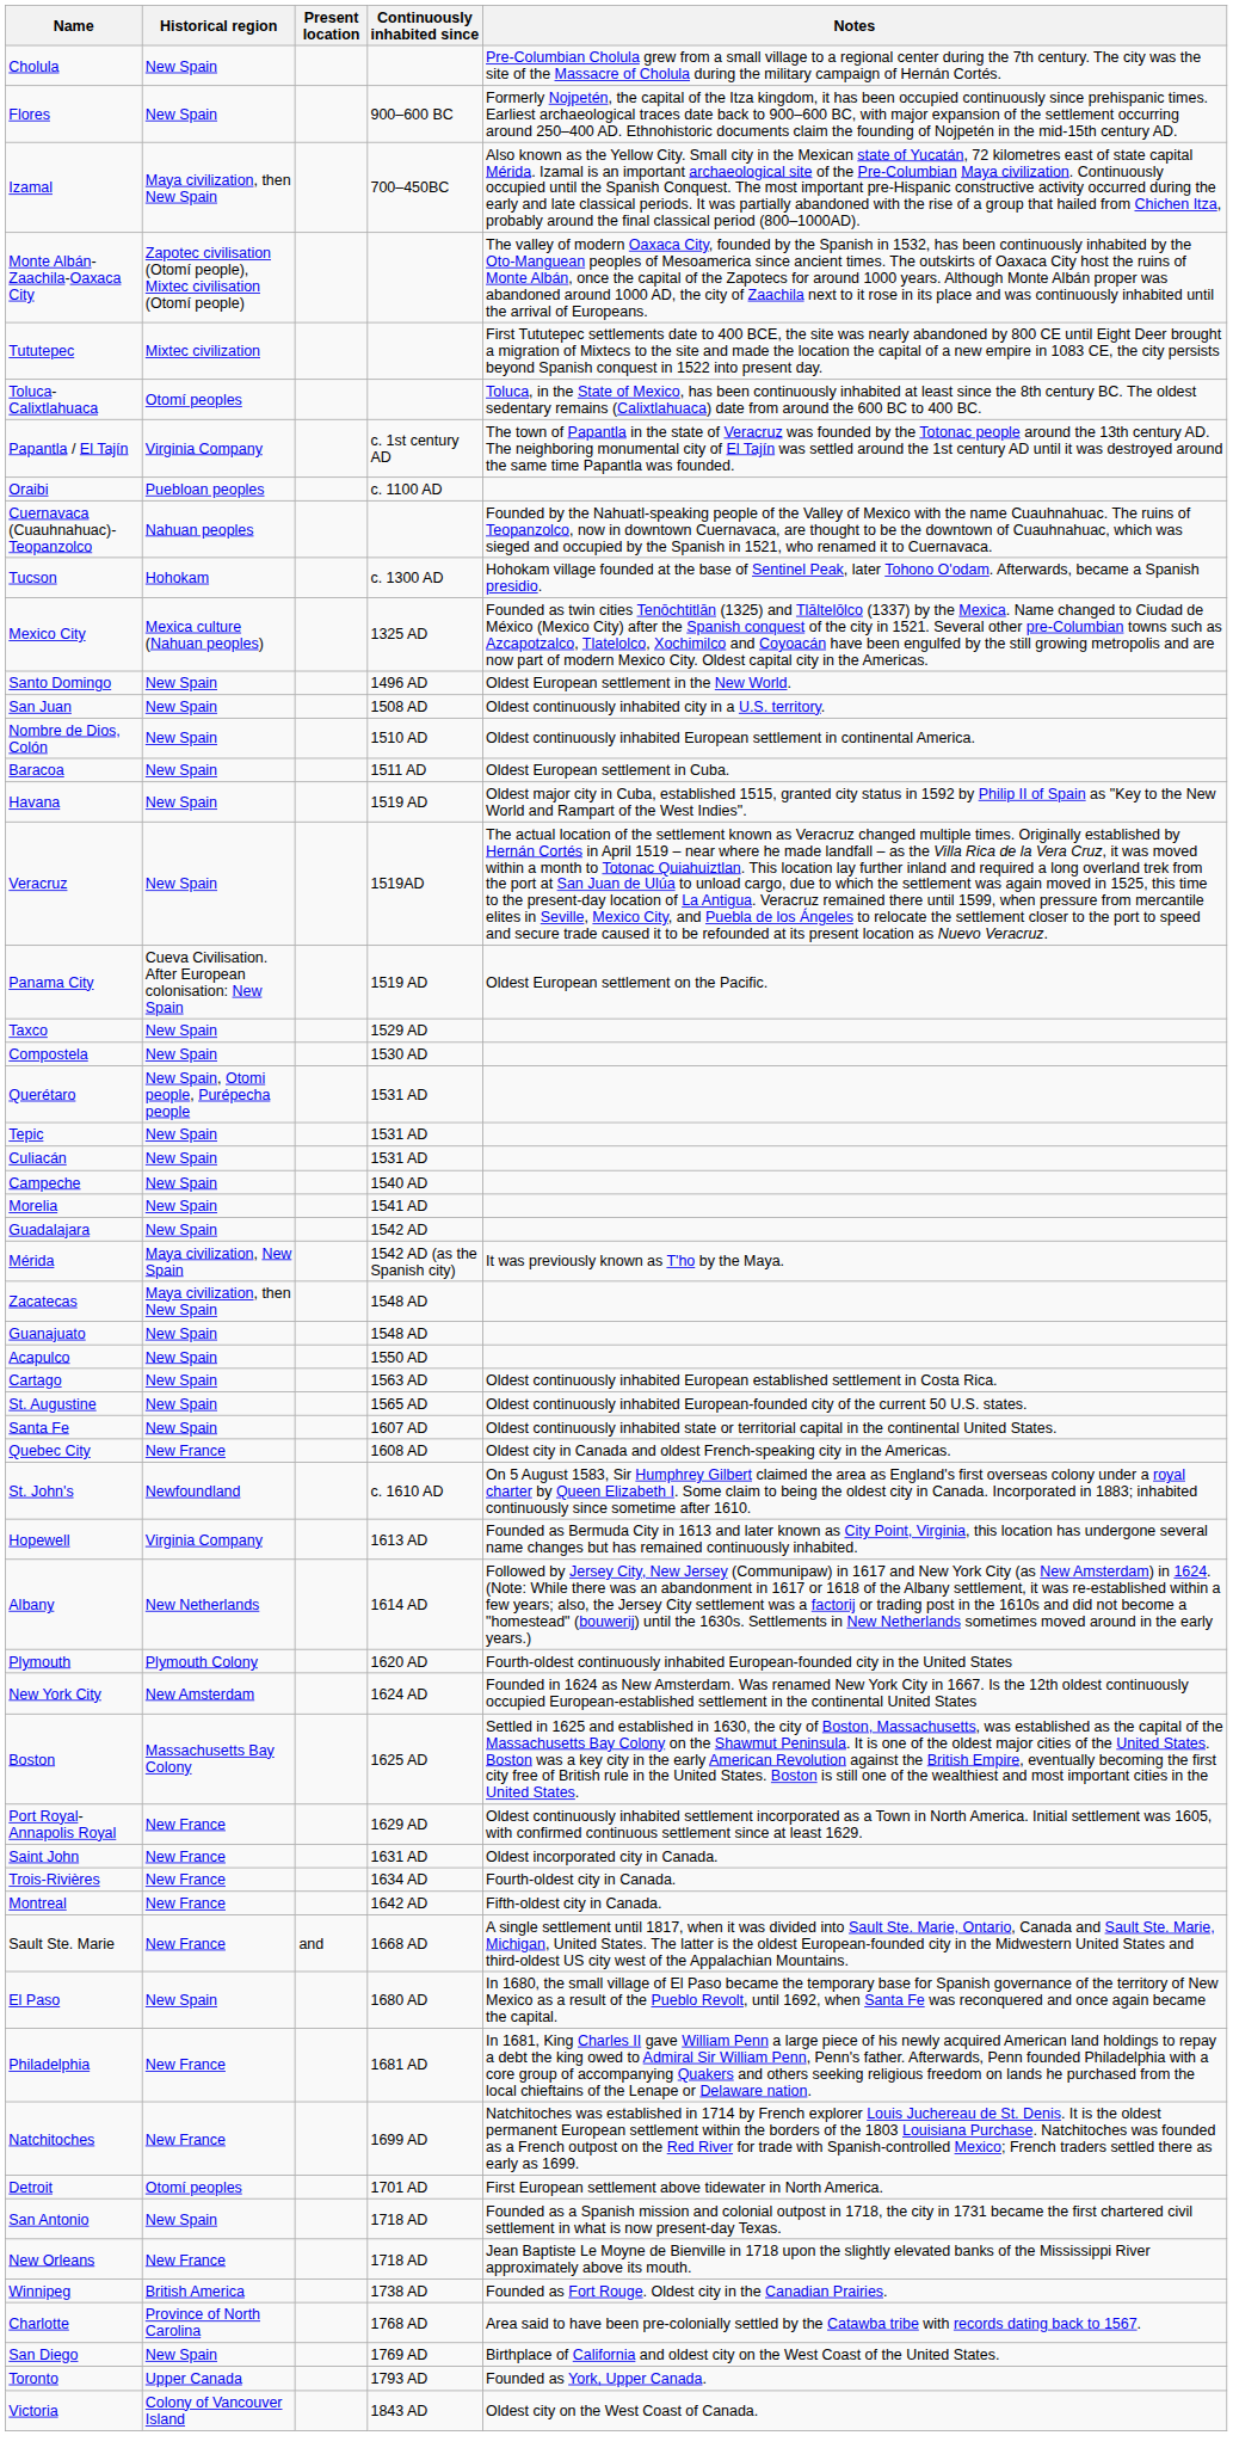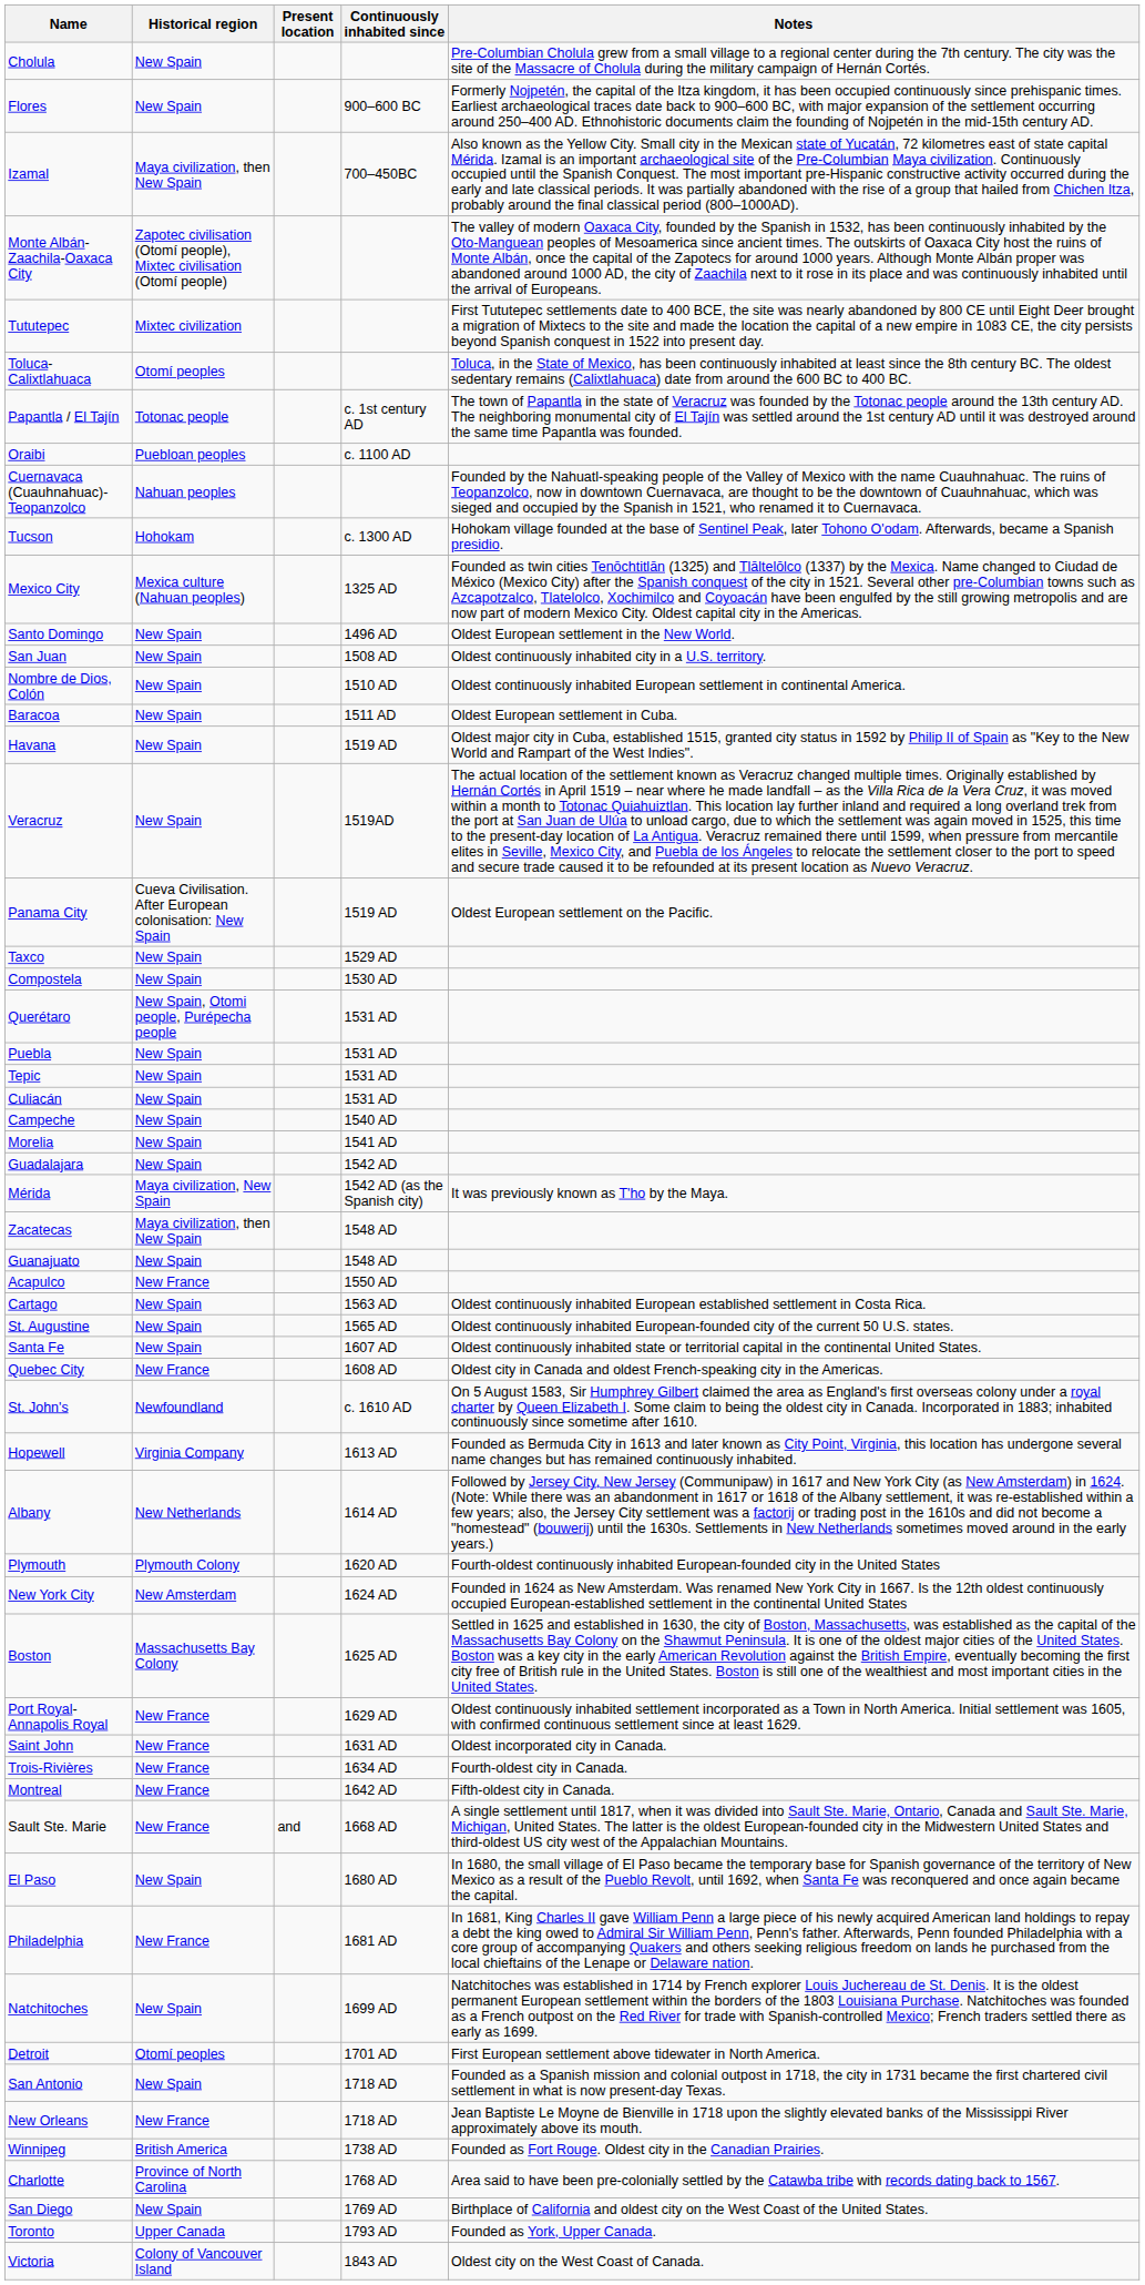 <table class="wikitable sortable" style="font-size:95%">
 <tr>
 <th>Name</th>
 <th>Historical region</th>
 <th>Present location</th>
 <th data-sort-type="number">Continuously<br>inhabited since</th>
 <th class="unsortable">Notes</th>
 </tr>
 <tr>
 <td><a href='#'>Cholula</a></td>
 <td><a href='#'>New Spain</a></td>
 <td></td>
 <td data-sort-value="-1000"></td>
 <td><a href='#'>Pre-Columbian Cholula</a> grew from a small village to a regional center during the 7th century. The city was the site of the <a href='#'>Massacre of Cholula</a> during the military campaign of Hernán Cortés.</td>
 </tr>
 <tr>
 <td><a href='#'>Flores</a></td>
 <td><a href='#'>New Spain</a></td>
 <td></td>
 <td data-sort-value="-900">900–600 BC</td>
 <td>Formerly <a href='#'>Nojpetén</a>, the capital of the Itza kingdom, it has been occupied continuously since prehispanic times. Earliest archaeological traces date back to 900–600 BC, with major expansion of the settlement occurring around 250–400 AD. Ethnohistoric documents claim the founding of Nojpetén in the mid-15th century AD.</td>
 </tr>
 <tr>
 <td><a href='#'>Izamal</a></td>
 <td><a href='#'>Maya civilization</a>, then <a href='#'>New Spain</a></td>
 <td></td>
 <td data-sort-value="-700">700–450BC</td>
 <td>Also known as the Yellow City. Small city in the Mexican <a href='#'>state of Yucatán</a>, 72 kilometres east of state capital <a href='#'>Mérida</a>. Izamal is an important <a href='#'>archaeological site</a> of the <a href='#'>Pre-Columbian</a> <a href='#'>Maya civilization</a>. Continuously occupied until the Spanish Conquest. The most important pre-Hispanic constructive activity occurred during the early and late classical periods. It was partially abandoned with the rise of a group that hailed from <a href='#'>Chichen Itza</a>, probably around the final classical period (800–1000AD).</td>
 </tr>
 <tr>
 <td><a href='#'>Monte Albán</a>-<a href='#'>Zaachila</a>-<a href='#'>Oaxaca City</a></td>
 <td><a href='#'>Zapotec civilisation</a> (Otomí people), <a href='#'>Mixtec civilisation</a> (Otomí people)</td>
 <td></td>
 <td data-sort-value="-500"></td>
 <td>The valley of modern <a href='#'>Oaxaca City</a>, founded by the Spanish in 1532, has been continuously inhabited by the <a href='#'>Oto-Manguean</a> peoples of Mesoamerica since ancient times. The outskirts of Oaxaca City host the ruins of <a href='#'>Monte Albán</a>, once the capital of the Zapotecs for around 1000 years. Although Monte Albán proper was abandoned around 1000 AD, the city of <a href='#'>Zaachila</a> next to it rose in its place and was continuously inhabited until the arrival of Europeans.</td>
 </tr>
 <tr>
 <td><a href='#'>Tututepec</a></td>
 <td><a href='#'>Mixtec civilization</a></td>
 <td></td>
 <td data-sort-value="-400"></td>
 <td>First Tututepec settlements date to 400 BCE, the site was nearly abandoned by 800 CE until Eight Deer brought a migration of Mixtecs to the site and made the location the capital of a new empire in 1083 CE, the city persists beyond Spanish conquest in 1522 into present day.</td>
 </tr>
 <tr>
 <td><a href='#'>Toluca</a>-<a href='#'>Calixtlahuaca</a></td>
 <td><a href='#'>Otomí peoples</a></td>
 <td></td>
 <td data-sort-value="-400"></td>
 <td><a href='#'>Toluca</a>, in the <a href='#'>State of Mexico</a>, has been continuously inhabited  at least since the 8th century BC. The oldest sedentary remains (<a href='#'>Calixtlahuaca</a>) date from around the 600 BC to 400 BC.</td>
 </tr>
 <tr>
 <td><a href='#'>Papantla</a> / <a href='#'>El Tajín</a></td>
-<td><a href='#'>Virginia Company</a></td>
+<td><a href='#'>Totonac people</a></td>
 <td></td>
 <td data-sort-value="100">c. 1st century AD</td>
 <td>The town of <a href='#'>Papantla</a> in the state of <a href='#'>Veracruz</a> was founded by the <a href='#'>Totonac people</a> around the 13th century AD. The neighboring monumental city of <a href='#'>El Tajín</a> was settled around the 1st century AD until it was destroyed around the same time Papantla was founded.</td>
 </tr>
 <tr>
 <td><a href='#'>Oraibi</a></td>
 <td><a href='#'>Puebloan peoples</a></td>
 <td></td>
 <td data-sort-value="1100">c. 1100 AD</td>
 <td></td>
 </tr>
 <tr>
 <td><a href='#'>Cuernavaca</a> (Cuauhnahuac)-<a href='#'>Teopanzolco</a></td>
 <td><a href='#'>Nahuan peoples</a></td>
 <td></td>
 <td></td>
 <td>Founded by the Nahuatl-speaking people of the Valley of Mexico with the name Cuauhnahuac. The ruins of <a href='#'>Teopanzolco</a>, now in downtown Cuernavaca, are thought to be the downtown of Cuauhnahuac, which was sieged and occupied by the Spanish in 1521, who renamed it to Cuernavaca.</td>
 </tr>
 <tr>
 <td><a href='#'>Tucson</a></td>
 <td><a href='#'>Hohokam</a></td>
 <td></td>
 <td data-sort-value="1300">c. 1300 AD</td>
 <td>Hohokam village founded at the base of <a href='#'>Sentinel Peak</a>, later <a href='#'>Tohono O'odam</a>. Afterwards, became a Spanish <a href='#'>presidio</a>.</td>
 </tr>
 <tr>
 <td><a href='#'>Mexico City</a></td>
 <td><a href='#'>Mexica culture</a> (<a href='#'>Nahuan peoples</a>)</td>
 <td></td>
 <td>1325 AD</td>
 <td>Founded as twin cities <a href='#'>Tenōchtitlān</a> (1325) and <a href='#'>Tlāltelōlco</a> (1337) by the <a href='#'>Mexica</a>. Name changed to Ciudad de México (Mexico City) after the <a href='#'>Spanish conquest</a> of the city in 1521. Several other <a href='#'>pre-Columbian</a> towns such as <a href='#'>Azcapotzalco</a>, <a href='#'>Tlatelolco</a>, <a href='#'>Xochimilco</a> and <a href='#'>Coyoacán</a> have been engulfed by the still growing metropolis and are now part of modern Mexico City. Oldest capital city in the Americas.</td>
 </tr>
 <tr>
 <td><a href='#'>Santo Domingo</a></td>
 <td><a href='#'>New Spain</a></td>
 <td></td>
 <td>1496 AD</td>
 <td>Oldest European settlement in the <a href='#'>New World</a>.</td>
 </tr>
 <tr>
 <td><a href='#'>San Juan</a></td>
 <td><a href='#'>New Spain</a></td>
 <td></td>
 <td>1508 AD</td>
 <td>Oldest continuously inhabited city in a <a href='#'>U.S. territory</a>.</td>
 </tr>
 <tr>
 <td><a href='#'>Nombre de Dios, Colón</a></td>
 <td><a href='#'>New Spain</a></td>
 <td></td>
 <td>1510 AD</td>
 <td>Oldest continuously inhabited European settlement in continental America.</td>
 </tr>
 <tr>
 <td><a href='#'>Baracoa</a></td>
 <td><a href='#'>New Spain</a></td>
 <td></td>
 <td>1511 AD</td>
 <td>Oldest European settlement in Cuba.</td>
 </tr>
 <tr>
 <td><a href='#'>Havana</a></td>
 <td><a href='#'>New Spain</a></td>
 <td></td>
 <td>1519 AD</td>
 <td>Oldest major city in Cuba, established 1515, granted city status in 1592 by <a href='#'>Philip II of Spain</a> as "Key to the New World and Rampart of the West Indies".</td>
 </tr>
 <tr>
 <td><a href='#'>Veracruz</a></td>
 <td><a href='#'>New Spain</a></td>
 <td></td>
 <td>1519AD</td>
 <td>The actual location of the settlement known as Veracruz changed multiple times. Originally established by <a href='#'>Hernán Cortés</a> in April 1519 – near where he made landfall – as the <em>Villa Rica de la Vera Cruz</em>, it was moved within a month to <a href='#'>Totonac Quiahuiztlan</a>. This location lay further inland and required a long overland trek from the port at <a href='#'>San Juan de Ulúa</a> to unload cargo, due to which the settlement was again moved in 1525, this time to the present-day location of <a href='#'>La Antigua</a>. Veracruz remained there until 1599, when pressure from mercantile elites in <a href='#'>Seville</a>, <a href='#'>Mexico City</a>, and <a href='#'>Puebla de los Ángeles</a> to relocate the settlement closer to the port to speed and secure trade caused it to be refounded at its present location as <em>Nuevo Veracruz</em>.</td>
 </tr>
 <tr>
 <td><a href='#'>Panama City</a></td>
 <td>Cueva Civilisation. After European colonisation: <a href='#'>New Spain</a></td>
 <td></td>
 <td>1519 AD</td>
 <td>Oldest European settlement on the Pacific.</td>
 </tr>
 <tr>
 <td><a href='#'>Taxco</a></td>
 <td><a href='#'>New Spain</a></td>
 <td></td>
 <td>1529 AD</td>
 <td></td>
 </tr>
 <tr>
 <td><a href='#'>Compostela</a></td>
 <td><a href='#'>New Spain</a></td>
 <td></td>
 <td>1530 AD</td>
 <td></td>
 </tr>
 <tr>
 <td><a href='#'>Querétaro</a></td>
 <td><a href='#'>New Spain</a>, <a href='#'>Otomi people</a>, <a href='#'>Purépecha people</a></td>
 <td></td>
 <td>1531 AD</td>
 <td></td>
 </tr>
 <tr>
+<td><a href='#'>Puebla</a></td>
+<td><a href='#'>New Spain</a></td>
+<td></td>
+<td>1531 AD</td>
+<td></td>
+</tr>
+<tr>
 <td><a href='#'>Tepic</a></td>
 <td><a href='#'>New Spain</a></td>
 <td></td>
 <td>1531 AD</td>
 <td></td>
 </tr>
 <tr>
 <td><a href='#'>Culiacán</a></td>
 <td><a href='#'>New Spain</a></td>
 <td></td>
 <td>1531 AD</td>
 <td></td>
 </tr>
 <tr>
 <td><a href='#'>Campeche</a></td>
 <td><a href='#'>New Spain</a></td>
 <td></td>
 <td>1540 AD</td>
 <td></td>
 </tr>
 <tr>
 <td><a href='#'>Morelia</a></td>
 <td><a href='#'>New Spain</a></td>
 <td></td>
 <td>1541 AD</td>
 <td></td>
 </tr>
 <tr>
 <td><a href='#'>Guadalajara</a></td>
 <td><a href='#'>New Spain</a></td>
 <td></td>
 <td>1542 AD</td>
 <td></td>
 </tr>
 <tr>
 <td><a href='#'>Mérida</a></td>
 <td><a href='#'>Maya civilization</a>, <a href='#'>New Spain</a></td>
 <td></td>
 <td>1542 AD (as the Spanish city)</td>
 <td>It was previously known as <a href='#'>T'ho</a> by the Maya.</td>
 </tr>
 <tr>
 <td><a href='#'>Zacatecas</a></td>
 <td><a href='#'>Maya civilization</a>, then <a href='#'>New Spain</a></td>
 <td></td>
 <td>1548 AD</td>
 <td></td>
 </tr>
 <tr>
 <td><a href='#'>Guanajuato</a></td>
 <td><a href='#'>New Spain</a></td>
 <td></td>
 <td>1548 AD</td>
 <td></td>
 </tr>
 <tr>
 <td><a href='#'>Acapulco</a></td>
-<td><a href='#'>New Spain</a></td>
+<td><a href='#'>New France</a></td>
 <td></td>
 <td>1550 AD</td>
 <td></td>
 </tr>
 <tr>
 <td><a href='#'>Cartago</a></td>
 <td><a href='#'>New Spain</a></td>
 <td></td>
 <td>1563 AD</td>
 <td>Oldest continuously inhabited European established settlement in Costa Rica.</td>
 </tr>
 <tr>
 <td><a href='#'>St. Augustine</a></td>
 <td><a href='#'>New Spain</a></td>
 <td></td>
 <td>1565 AD</td>
 <td>Oldest continuously inhabited European-founded city of the current 50 U.S. states.</td>
 </tr>
 <tr>
 <td><a href='#'>Santa Fe</a></td>
 <td><a href='#'>New Spain</a></td>
 <td></td>
 <td>1607 AD</td>
 <td>Oldest continuously inhabited state or territorial capital in the continental United States.</td>
 </tr>
 <tr>
 <td><a href='#'>Quebec City</a></td>
 <td><a href='#'>New France</a></td>
 <td></td>
 <td>1608 AD</td>
 <td>Oldest city in Canada and oldest French-speaking city in the Americas.</td>
 </tr>
 <tr>
 <td><a href='#'>St. John's</a></td>
 <td><a href='#'>Newfoundland</a></td>
 <td></td>
 <td data-sort-value="1610">c. 1610 AD</td>
 <td>On 5 August 1583, Sir <a href='#'>Humphrey Gilbert</a> claimed the area as England's first overseas colony under a <a href='#'>royal charter</a> by <a href='#'>Queen Elizabeth I</a>. Some claim to being the oldest city in Canada. Incorporated in 1883; inhabited continuously since sometime after 1610.</td>
 </tr>
 <tr>
 <td><a href='#'>Hopewell</a></td>
 <td><a href='#'>Virginia Company</a></td>
 <td></td>
 <td>1613 AD</td>
 <td>Founded as Bermuda City in 1613 and later known as <a href='#'>City Point, Virginia</a>, this location has undergone several name changes but has remained continuously inhabited.</td>
 </tr>
 <tr>
 <td><a href='#'>Albany</a></td>
 <td><a href='#'>New Netherlands</a></td>
 <td></td>
 <td>1614 AD</td>
 <td>Followed by <a href='#'>Jersey City, New Jersey</a> (Communipaw) in 1617 and New York City (as <a href='#'>New Amsterdam</a>) in <a href='#'>1624</a>. (Note: While there was an abandonment in 1617 or 1618 of the Albany settlement, it was re-established within a few years; also, the Jersey City settlement was a <a href='#'>factorij</a> or trading post in the 1610s and did not become a "homestead" (<a href='#'>bouwerij</a>) until the 1630s. Settlements in <a href='#'>New Netherlands</a> sometimes moved around in the early years.)</td>
 </tr>
 <tr>
 <td><a href='#'>Plymouth</a></td>
 <td><a href='#'>Plymouth Colony</a></td>
 <td></td>
 <td>1620 AD</td>
 <td>Fourth-oldest continuously inhabited European-founded city in the United States</td>
 </tr>
 <tr>
 <td><a href='#'>New York City</a></td>
 <td><a href='#'>New Amsterdam</a></td>
 <td></td>
 <td>1624 AD</td>
 <td>Founded in 1624 as New Amsterdam. Was renamed New York City in 1667. Is the 12th oldest continuously occupied European-established settlement in the continental United States</td>
 </tr>
 <tr>
 <td><a href='#'>Boston</a></td>
 <td><a href='#'>Massachusetts Bay Colony</a></td>
 <td></td>
 <td>1625 AD</td>
 <td>Settled in 1625 and established in 1630, the city of <a href='#'>Boston, Massachusetts</a>, was established as the capital of the <a href='#'>Massachusetts Bay Colony</a> on the <a href='#'>Shawmut Peninsula</a>. It is one of the oldest major cities of the <a href='#'>United States</a>. <a href='#'>Boston</a> was a key city in the early <a href='#'>American Revolution</a> against the <a href='#'>British Empire</a>, eventually becoming the first city free of British rule in the United States. <a href='#'>Boston</a> is still one of the wealthiest and most important cities in the <a href='#'>United States</a>.</td>
 </tr>
 <tr>
 <td><a href='#'>Port Royal</a>-<a href='#'>Annapolis Royal</a></td>
 <td><a href='#'>New France</a></td>
 <td></td>
 <td>1629 AD</td>
 <td>Oldest continuously inhabited settlement incorporated as a Town in North America. Initial settlement was 1605, with confirmed continuous settlement since at least 1629.</td>
 </tr>
 <tr>
 <td><a href='#'>Saint John</a></td>
 <td><a href='#'>New France</a></td>
 <td></td>
 <td>1631 AD</td>
 <td>Oldest incorporated city in Canada.</td>
 </tr>
 <tr>
 <td><a href='#'>Trois-Rivières</a></td>
 <td><a href='#'>New France</a></td>
 <td></td>
 <td>1634 AD</td>
 <td>Fourth-oldest city in Canada.</td>
 </tr>
 <tr>
 <td><a href='#'>Montreal</a></td>
 <td><a href='#'>New France</a></td>
 <td></td>
 <td>1642 AD</td>
 <td>Fifth-oldest city in Canada.</td>
 </tr>
 <tr>
 <td>Sault Ste. Marie</td>
 <td><a href='#'>New France</a></td>
 <td> and </td>
 <td>1668 AD</td>
 <td>A single settlement until 1817, when it was divided into <a href='#'>Sault Ste. Marie, Ontario</a>, Canada and <a href='#'>Sault Ste. Marie, Michigan</a>, United States. The latter is the oldest European-founded city in the Midwestern United States and third-oldest US city west of the Appalachian Mountains.</td>
 </tr>
 <tr>
 <td><a href='#'>El Paso</a></td>
 <td><a href='#'>New Spain</a></td>
 <td></td>
 <td>1680 AD</td>
 <td>In 1680, the small village of El Paso became the temporary base for Spanish governance of the territory of New Mexico as a result of the <a href='#'>Pueblo Revolt</a>, until 1692, when <a href='#'>Santa Fe</a> was reconquered and once again became the capital.</td>
 </tr>
 <tr>
 <td><a href='#'>Philadelphia</a></td>
 <td><a href='#'>New France</a></td>
 <td></td>
 <td>1681 AD</td>
 <td>In 1681, King <a href='#'>Charles II</a> gave <a href='#'>William Penn</a> a large piece of his newly acquired American land holdings to repay a debt the king owed to <a href='#'>Admiral Sir William Penn</a>, Penn's father. Afterwards, Penn founded Philadelphia with a core group of accompanying <a href='#'>Quakers</a> and others seeking religious freedom on lands he purchased from the local chieftains of the Lenape or <a href='#'>Delaware nation</a>.</td>
 </tr>
 <tr>
 <td><a href='#'>Natchitoches</a></td>
-<td><a href='#'>New France</a></td>
+<td><a href='#'>New Spain</a></td>
 <td></td>
 <td>1699 AD</td>
 <td>Natchitoches was established in 1714 by French explorer <a href='#'>Louis Juchereau de St. Denis</a>. It is the oldest permanent European settlement within the borders of the 1803 <a href='#'>Louisiana Purchase</a>. Natchitoches was founded as a French outpost on the <a href='#'>Red River</a> for trade with Spanish-controlled <a href='#'>Mexico</a>; French traders settled there as early as 1699.</td>
 </tr>
 <tr>
 <td><a href='#'>Detroit</a></td>
 <td><a href='#'>Otomí peoples</a></td>
 <td></td>
 <td>1701 AD</td>
 <td>First European settlement above tidewater in North America.</td>
 </tr>
 <tr>
 <td><a href='#'>San Antonio</a></td>
 <td><a href='#'>New Spain</a></td>
 <td></td>
 <td>1718 AD</td>
 <td>Founded as a Spanish mission and colonial outpost in 1718, the city in 1731 became the first chartered civil settlement in what is now present-day Texas.</td>
 </tr>
 <tr>
 <td><a href='#'>New Orleans</a></td>
 <td><a href='#'>New France</a></td>
 <td></td>
 <td>1718 AD</td>
 <td>Jean Baptiste Le Moyne de Bienville in 1718 upon the slightly elevated banks of the Mississippi River approximately  above its mouth.</td>
 </tr>
 <tr>
 <td><a href='#'>Winnipeg</a></td>
 <td><a href='#'>British America</a></td>
 <td></td>
 <td>1738 AD</td>
 <td>Founded as <a href='#'>Fort Rouge</a>. Oldest city in the <a href='#'>Canadian Prairies</a>.</td>
 </tr>
 <tr>
 <td><a href='#'>Charlotte</a></td>
 <td><a href='#'>Province of North Carolina</a></td>
 <td></td>
 <td>1768 AD</td>
 <td>Area said to have been pre-colonially settled by the <a href='#'>Catawba tribe</a> with <a href='#'>records dating back to 1567</a>.</td>
 </tr>
 <tr>
 <td><a href='#'>San Diego</a></td>
 <td><a href='#'>New Spain</a></td>
 <td></td>
 <td>1769 AD</td>
 <td>Birthplace of <a href='#'>California</a> and oldest city on the West Coast of the United States.</td>
 </tr>
 <tr>
 <td><a href='#'>Toronto</a></td>
 <td><a href='#'>Upper Canada</a></td>
 <td></td>
 <td>1793 AD</td>
 <td>Founded as <a href='#'>York, Upper Canada</a>.</td>
 </tr>
 <tr>
 <td><a href='#'>Victoria</a></td>
 <td><a href='#'>Colony of Vancouver Island</a></td>
 <td></td>
 <td>1843 AD</td>
 <td>Oldest city on the West Coast of Canada.</td>
 </tr>
 </table>
